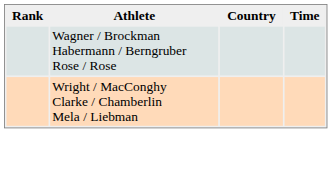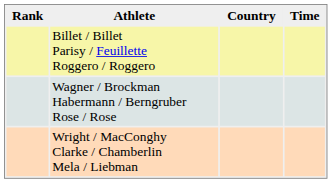 <table style="border-style:solid;border-width:1px;border-color:#808080;background-color:#EFEFEF" cellspacing="2" cellpadding="2" width="385px">
 <tr bgcolor="#EFEFEF">
 <th>Rank</th>
 <th>Athlete</th>
 <th>Country</th>
 <th>Time</th>
+</tr>
+<tr bgcolor="#F7F6A8" >
+<td align=center></td>
+<td>Billet / Billet<br>Parisy / <a href='#'>Feuillette</a><br>Roggero / Roggero</td>
+<td></td>
+<td align="right"></td>
 </tr>
 <tr bgcolor="#DCE5E5">
 <td align=center></td>
 <td>Wagner / Brockman<br>Habermann / Berngruber<br>Rose / Rose</td>
 <td></td>
 <td align="right"></td>
 </tr>
 <tr bgcolor="#FFDAB9">
 <td align=center></td>
 <td>Wright / MacConghy<br>Clarke / Chamberlin<br>Mela / Liebman</td>
 <td></td>
 <td align="right"></td>
 </tr>
 </table>
